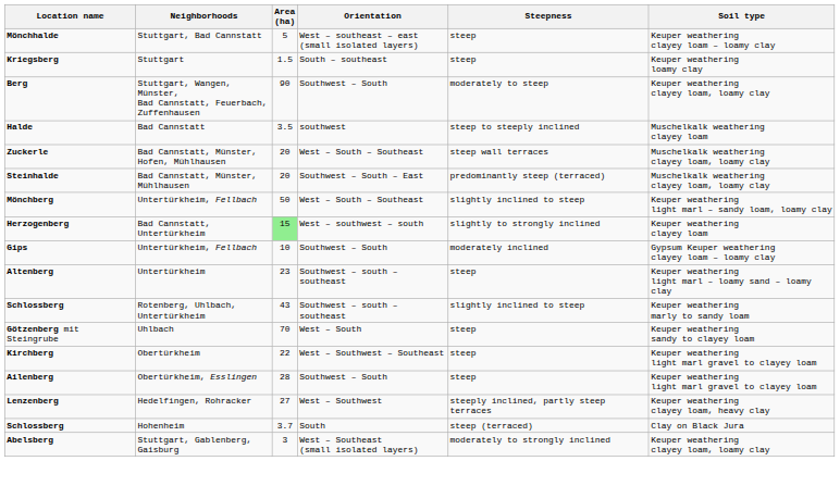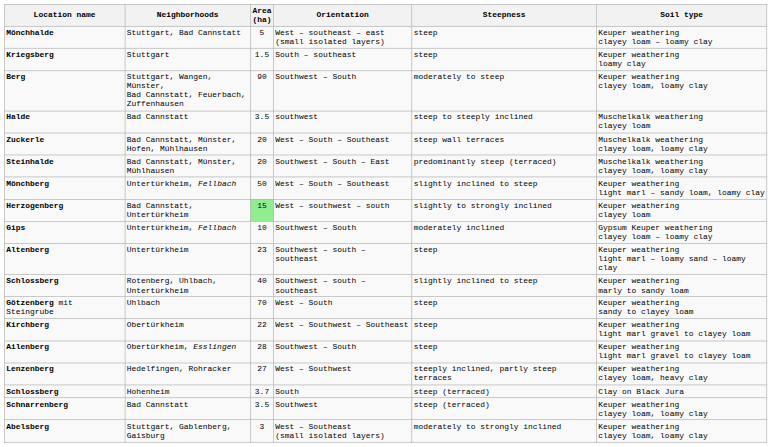 <table class="wikitable zebra sortable" style="text-align:left;">
 <tr>
 <th>Location name</th>
 <th width=200>Neighborhoods</th>
 <th>Area<br>(ha)</th>
 <th>Orientation</th>
 <th>Steepness</th>
 <th>Soil type</th>
 </tr>
 <tr valign="top">
 <td><strong>Mönchhalde</strong></td>
 <td>Stuttgart, Bad Cannstatt</td>
 <td align="center">5</td>
 <td>West – southeast – east<br>(small isolated layers)</td>
 <td>steep</td>
 <td>Keuper weathering<br>clayey loam – loamy clay</td>
 </tr>
 <tr valign="top">
 <td><strong>Kriegsberg</strong></td>
 <td>Stuttgart</td>
 <td align="center">1.5</td>
 <td>South – southeast</td>
 <td>steep</td>
 <td>Keuper weathering<br>loamy clay</td>
 </tr>
 <tr valign="top">
 <td><strong>Berg</strong></td>
 <td>Stuttgart, Wangen, Münster,<br>Bad Cannstatt, Feuerbach,<br>Zuffenhausen</td>
 <td align="center">90</td>
 <td>Southwest – South</td>
 <td>moderately to steep</td>
 <td>Keuper weathering<br>clayey loam, loamy clay</td>
 </tr>
 <tr valign="top">
 <td><strong>Halde</strong></td>
 <td>Bad Cannstatt</td>
 <td align="center">3.5</td>
 <td>southwest</td>
 <td>steep to steeply inclined</td>
 <td>Muschelkalk weathering<br>clayey loam</td>
 </tr>
 <tr valign="top">
 <td><strong>Zuckerle</strong></td>
 <td>Bad Cannstatt, Münster, Hofen, Mühlhausen</td>
 <td align="center">20</td>
 <td>West – South – Southeast</td>
 <td>steep wall terraces</td>
 <td>Muschelkalk weathering<br>clayey loam, loamy clay</td>
 </tr>
 <tr valign="top">
 <td><strong>Steinhalde</strong></td>
 <td>Bad Cannstatt, Münster, Mühlhausen</td>
 <td align="center">20</td>
 <td>Southwest – South – East</td>
 <td>predominantly steep (terraced)</td>
 <td>Muschelkalk weathering<br>clayey loam, loamy clay</td>
 </tr>
 <tr valign="top">
 <td><strong>Mönchberg</strong></td>
 <td>Untertürkheim, <em>Fellbach</em></td>
 <td align="center">50</td>
 <td>West – South – Southeast</td>
 <td>slightly inclined to steep</td>
 <td>Keuper weathering<br>light marl – sandy loam, loamy clay</td>
 </tr>
 <tr valign="top">
 <td><strong>Herzogenberg</strong></td>
 <td>Bad Cannstatt, Untertürkheim</td>
 <td align="center" style="background: lightgreen;">15</td>
 <td>West – southwest – south</td>
 <td>slightly to strongly inclined</td>
 <td>Keuper weathering<br>clayey loam</td>
 </tr>
 <tr valign="top">
 <td><strong>Gips</strong></td>
 <td>Untertürkheim, <em>Fellbach</em></td>
 <td align="center">10</td>
 <td>Southwest – South</td>
 <td>moderately inclined</td>
 <td>Gypsum Keuper weathering<br>clayey loam – loamy clay</td>
 </tr>
 <tr valign="top">
 <td><strong>Altenberg</strong></td>
 <td>Untertürkheim</td>
 <td align="center">23</td>
 <td>Southwest – south – southeast</td>
 <td>steep</td>
 <td>Keuper weathering<br>light marl – loamy sand – loamy clay</td>
 </tr>
 <tr valign="top">
 <td><strong>Schlossberg</strong></td>
 <td>Rotenberg, Uhlbach, Untertürkheim</td>
-<td align="center">43</td>
+<td align="center">40</td>
 <td>Southwest – south – southeast</td>
 <td>slightly inclined to steep</td>
 <td>Keuper weathering<br>marly to sandy loam</td>
 </tr>
 <tr valign="top">
 <td><strong>Götzenberg</strong> mit Steingrube</td>
 <td>Uhlbach</td>
 <td align="center">70</td>
 <td>West – South</td>
 <td>steep</td>
 <td>Keuper weathering<br>sandy to clayey loam</td>
 </tr>
 <tr valign="top">
 <td><strong>Kirchberg</strong></td>
 <td>Obertürkheim</td>
 <td align="center">22</td>
 <td>West – Southwest – Southeast</td>
 <td>steep</td>
 <td>Keuper weathering<br>light marl gravel to clayey loam</td>
 </tr>
 <tr valign="top">
 <td><strong>Ailenberg</strong></td>
 <td>Obertürkheim, <em>Esslingen</em></td>
 <td align="center">28</td>
 <td>Southwest – South</td>
 <td>steep</td>
 <td>Keuper weathering<br>light marl gravel to clayey loam</td>
 </tr>
 <tr valign="top">
 <td><strong>Lenzenberg</strong></td>
 <td>Hedelfingen, Rohracker</td>
 <td align="center">27</td>
 <td>West – Southwest</td>
 <td>steeply inclined, partly steep terraces</td>
 <td>Keuper weathering<br>clayey loam, heavy clay</td>
 </tr>
 <tr valign="top">
 <td><strong>Schlossberg</strong></td>
 <td>Hohenheim</td>
 <td align="center">3.7</td>
 <td>South</td>
 <td>steep (terraced)</td>
 <td>Clay on Black Jura</td>
 </tr>
 <tr valign="top">
+<td><strong>Schnarrenberg</strong></td>
+<td>Bad Cannstatt</td>
+<td align="center">3.5</td>
+<td>Southwest</td>
+<td>steep (terraced)</td>
+<td>Keuper weathering<br>clayey loam, loamy clay</td>
+</tr>
+<tr valign="top">
 <td><strong>Abelsberg</strong></td>
 <td>Stuttgart, Gablenberg, Gaisburg</td>
 <td align="center">3</td>
 <td>West – Southeast<br>(small isolated layers)</td>
 <td>moderately to strongly inclined</td>
 <td>Keuper weathering<br>clayey loam, loamy clay</td>
 </tr>
 </table>
